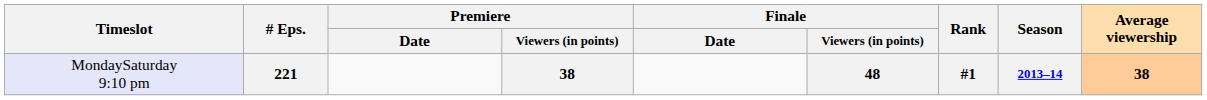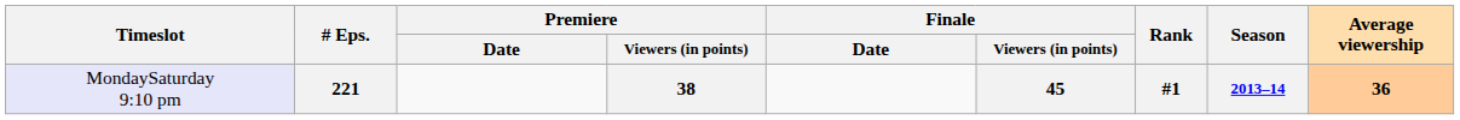 <table class="wikitable">
 <tr>
 <th style="width:20%;" rowspan="2">Timeslot</th>
 <th style="width:7%;" rowspan="2"># Eps.</th>
 <th colspan=2>Premiere</th>
 <th colspan=2>Finale</th>
 <th style="width:5%;" rowspan="2">Rank</th>
 <th style="width:7%;" rowspan="2">Season</th>
 <th style="width:10%; background:#ffdead;" rowspan="2">Average viewership</th>
 </tr>
 <tr>
 <th>Date</th>
 <th span style="width:11%; font-size:smaller; line-height:100%;">Viewers (in points)</th>
 <th>Date</th>
 <th span style="width:11%; font-size:smaller; line-height:100%;">Viewers (in points)</th>
 </tr>
 <tr>
 <td rowspan="1" style="background: lavender; text-align:center;">MondaySaturday <br>9:10 pm</td>
 <th>221</th>
 <td style="font-size:11px;line-height:110%"></td>
 <th>38</th>
 <td style="font-size:11px;line-height:110%"></td>
-<th>48</th>
+<th>45</th>
 <th>#1</th>
 <th style="font-size:smaller"><a href='#'>2013–14</a></th>
-<th style="background:#fc9;">38</th>
+<th style="background:#fc9;">36</th>
 </tr>
 </table>
